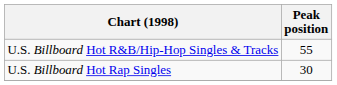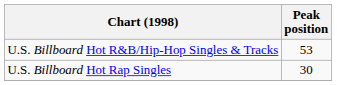 <table class="wikitable">
 <tr>
 <th>Chart (1998)</th>
 <th>Peak<br>position</th>
 </tr>
 <tr>
 <td>U.S. <em>Billboard</em> <a href='#'>Hot R&B/Hip-Hop Singles & Tracks</a></td>
-<td align="center">55</td>
+<td align="center">53</td>
 </tr>
 <tr>
 <td>U.S. <em>Billboard</em> <a href='#'>Hot Rap Singles</a></td>
 <td align="center">30</td>
 </tr>
 <tr>
 </tr>
 </table>
